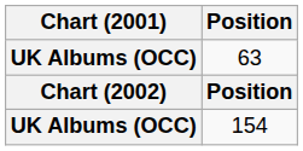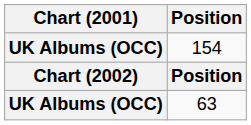 <table class="wikitable plainrowheaders" style="text-align:center">
 <tr>
 <th scope="col">Chart (2001)</th>
 <th scope="col">Position</th>
 </tr>
 <tr>
 <th scope="row">UK Albums (OCC)</th>
-<td>63</td>
+<td>154</td>
 </tr>
 <tr>
 <th scope="col">Chart (2002)</th>
 <th scope="col">Position</th>
 </tr>
 <tr>
 <th scope="row">UK Albums (OCC)</th>
-<td>154</td>
+<td>63</td>
 </tr>
 </table>
